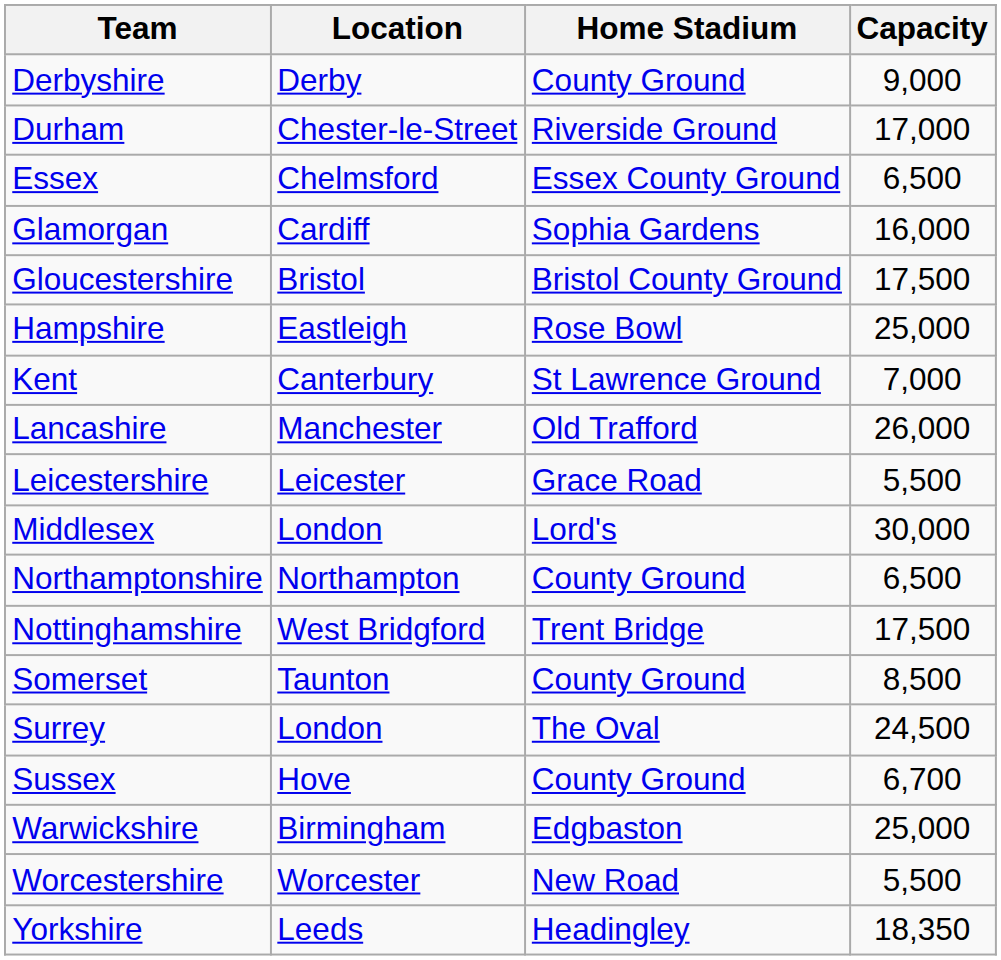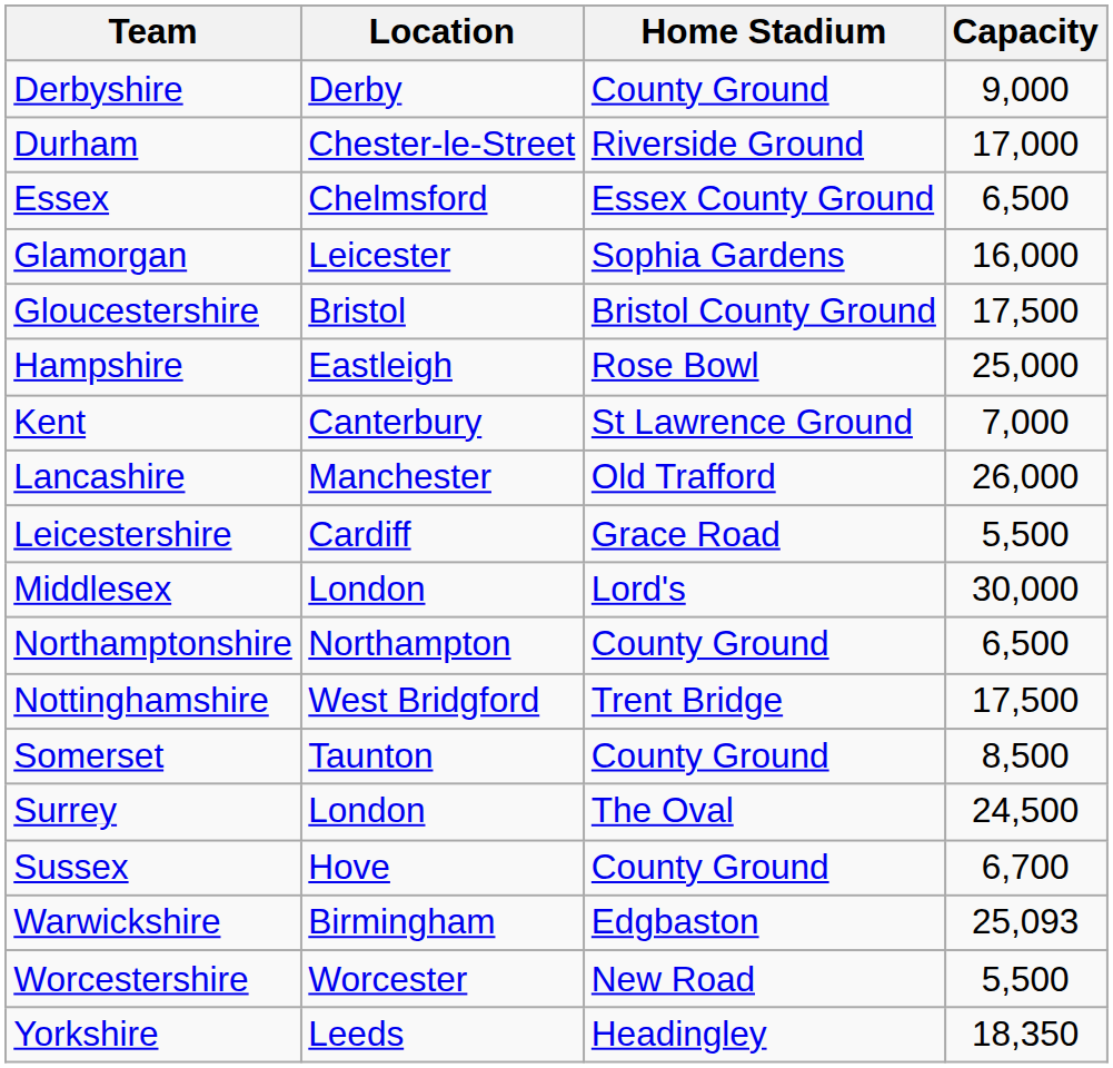 <table class="wikitable sortable">
 <tr>
 <th>Team</th>
 <th>Location</th>
 <th>Home Stadium</th>
 <th>Capacity</th>
 </tr>
 <tr>
 <td><a href='#'>Derbyshire</a></td>
 <td><a href='#'>Derby</a></td>
 <td><a href='#'>County Ground</a></td>
 <td style="text-align:center">9,000</td>
 </tr>
 <tr>
 <td><a href='#'>Durham</a></td>
 <td><a href='#'>Chester-le-Street</a></td>
 <td><a href='#'>Riverside Ground</a></td>
 <td style="text-align:center">17,000</td>
 </tr>
 <tr>
 <td><a href='#'>Essex</a></td>
 <td><a href='#'>Chelmsford</a></td>
 <td><a href='#'>Essex County Ground</a></td>
 <td style="text-align:center">6,500</td>
 </tr>
 <tr>
 <td><a href='#'>Glamorgan</a></td>
-<td><a href='#'>Cardiff</a></td>
+<td><a href='#'>Leicester</a></td>
 <td><a href='#'>Sophia Gardens</a></td>
 <td style="text-align:center">16,000</td>
 </tr>
 <tr>
 <td><a href='#'>Gloucestershire</a></td>
 <td><a href='#'>Bristol</a></td>
 <td><a href='#'>Bristol County Ground</a></td>
 <td style="text-align:center">17,500</td>
 </tr>
 <tr>
 <td><a href='#'>Hampshire</a></td>
 <td><a href='#'>Eastleigh</a></td>
 <td><a href='#'>Rose Bowl</a></td>
 <td style="text-align:center">25,000</td>
 </tr>
 <tr>
 <td><a href='#'>Kent</a></td>
 <td><a href='#'>Canterbury</a></td>
 <td><a href='#'>St Lawrence Ground</a></td>
 <td style="text-align:center">7,000</td>
 </tr>
 <tr>
 <td><a href='#'>Lancashire</a></td>
 <td><a href='#'>Manchester</a> </td>
 <td><a href='#'>Old Trafford</a></td>
 <td style="text-align:center">26,000</td>
 </tr>
 <tr>
 <td><a href='#'>Leicestershire</a></td>
-<td><a href='#'>Leicester</a></td>
+<td><a href='#'>Cardiff</a></td>
 <td><a href='#'>Grace Road</a></td>
 <td style="text-align:center">5,500</td>
 </tr>
 <tr>
 <td><a href='#'>Middlesex</a></td>
 <td><a href='#'>London</a> </td>
 <td><a href='#'>Lord's</a></td>
 <td style="text-align:center">30,000</td>
 </tr>
 <tr>
 <td><a href='#'>Northamptonshire</a></td>
 <td><a href='#'>Northampton</a></td>
 <td><a href='#'>County Ground</a></td>
 <td style="text-align:center">6,500</td>
 </tr>
 <tr>
 <td><a href='#'>Nottinghamshire</a></td>
 <td><a href='#'>West Bridgford</a></td>
 <td><a href='#'>Trent Bridge</a></td>
 <td style="text-align:center">17,500</td>
 </tr>
 <tr>
 <td><a href='#'>Somerset</a></td>
 <td><a href='#'>Taunton</a></td>
 <td><a href='#'>County Ground</a></td>
 <td style="text-align:center">8,500</td>
 </tr>
 <tr>
 <td><a href='#'>Surrey</a></td>
 <td><a href='#'>London</a> </td>
 <td><a href='#'>The Oval</a></td>
 <td style="text-align:center">24,500</td>
 </tr>
 <tr>
 <td><a href='#'>Sussex</a></td>
 <td><a href='#'>Hove</a></td>
 <td><a href='#'>County Ground</a></td>
 <td style="text-align:center">6,700</td>
 </tr>
 <tr>
 <td><a href='#'>Warwickshire</a></td>
 <td><a href='#'>Birmingham</a></td>
 <td><a href='#'>Edgbaston</a></td>
-<td style="text-align:center">25,000</td>
+<td style="text-align:center">25,093</td>
 </tr>
 <tr>
 <td><a href='#'>Worcestershire</a></td>
 <td><a href='#'>Worcester</a></td>
 <td><a href='#'>New Road</a></td>
 <td style="text-align:center">5,500</td>
 </tr>
 <tr>
 <td><a href='#'>Yorkshire</a></td>
 <td><a href='#'>Leeds</a></td>
 <td><a href='#'>Headingley</a></td>
 <td style="text-align:center">18,350</td>
 </tr>
 </table>
